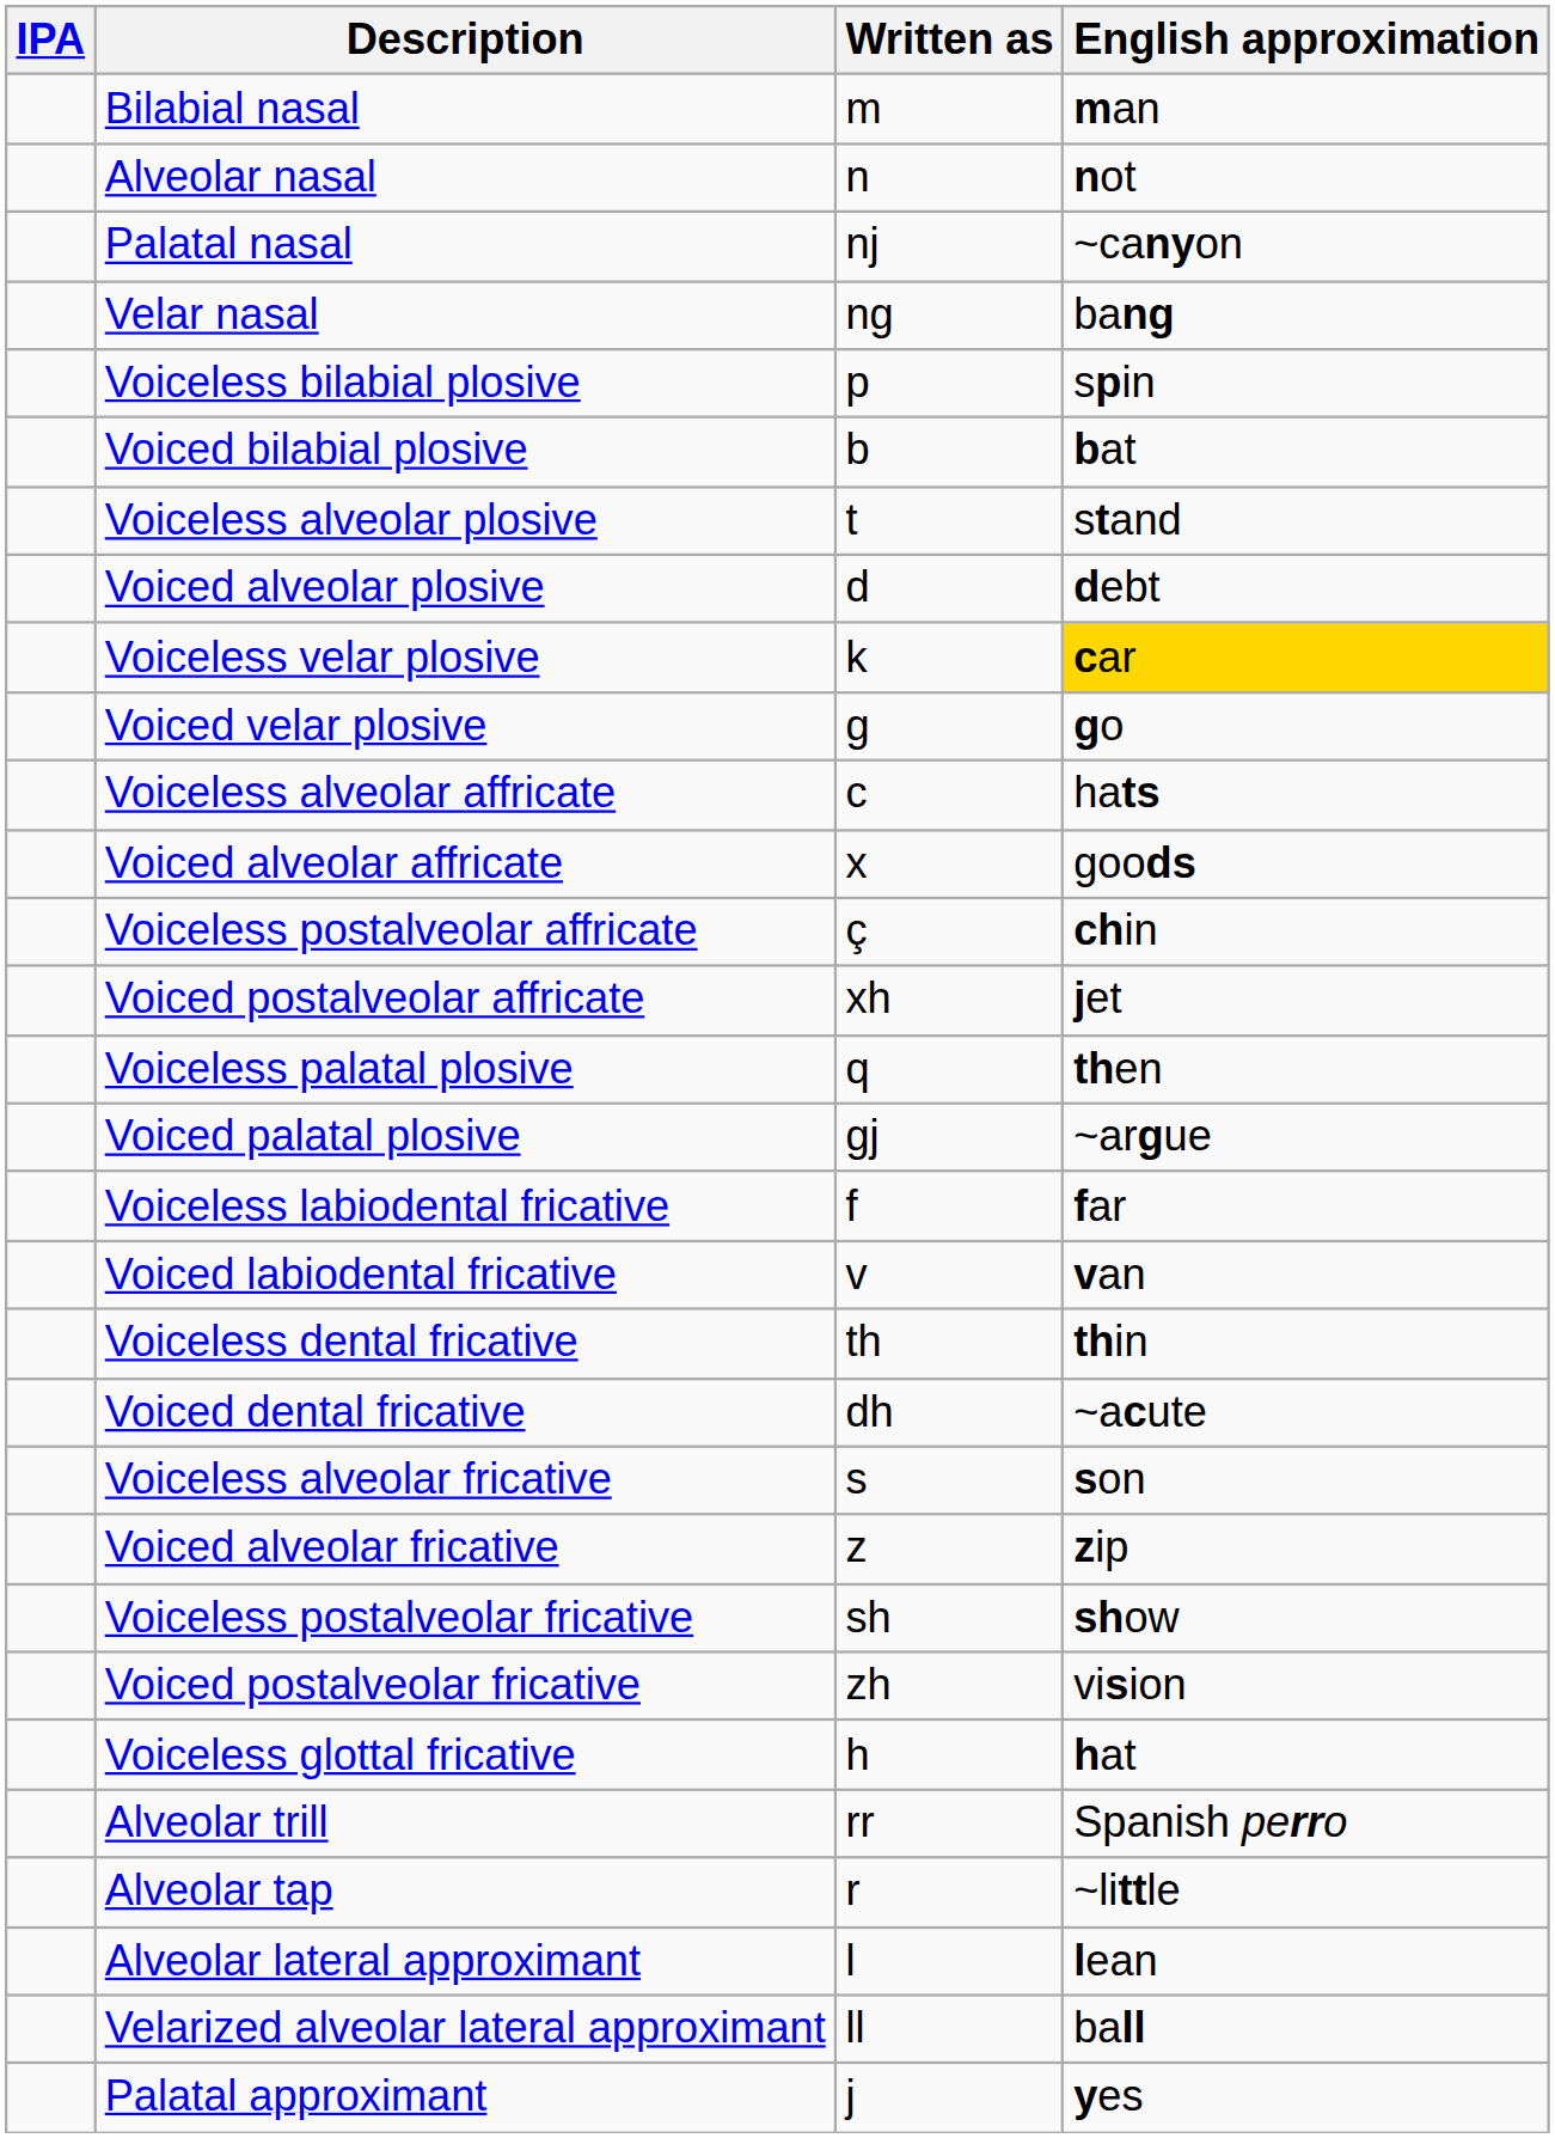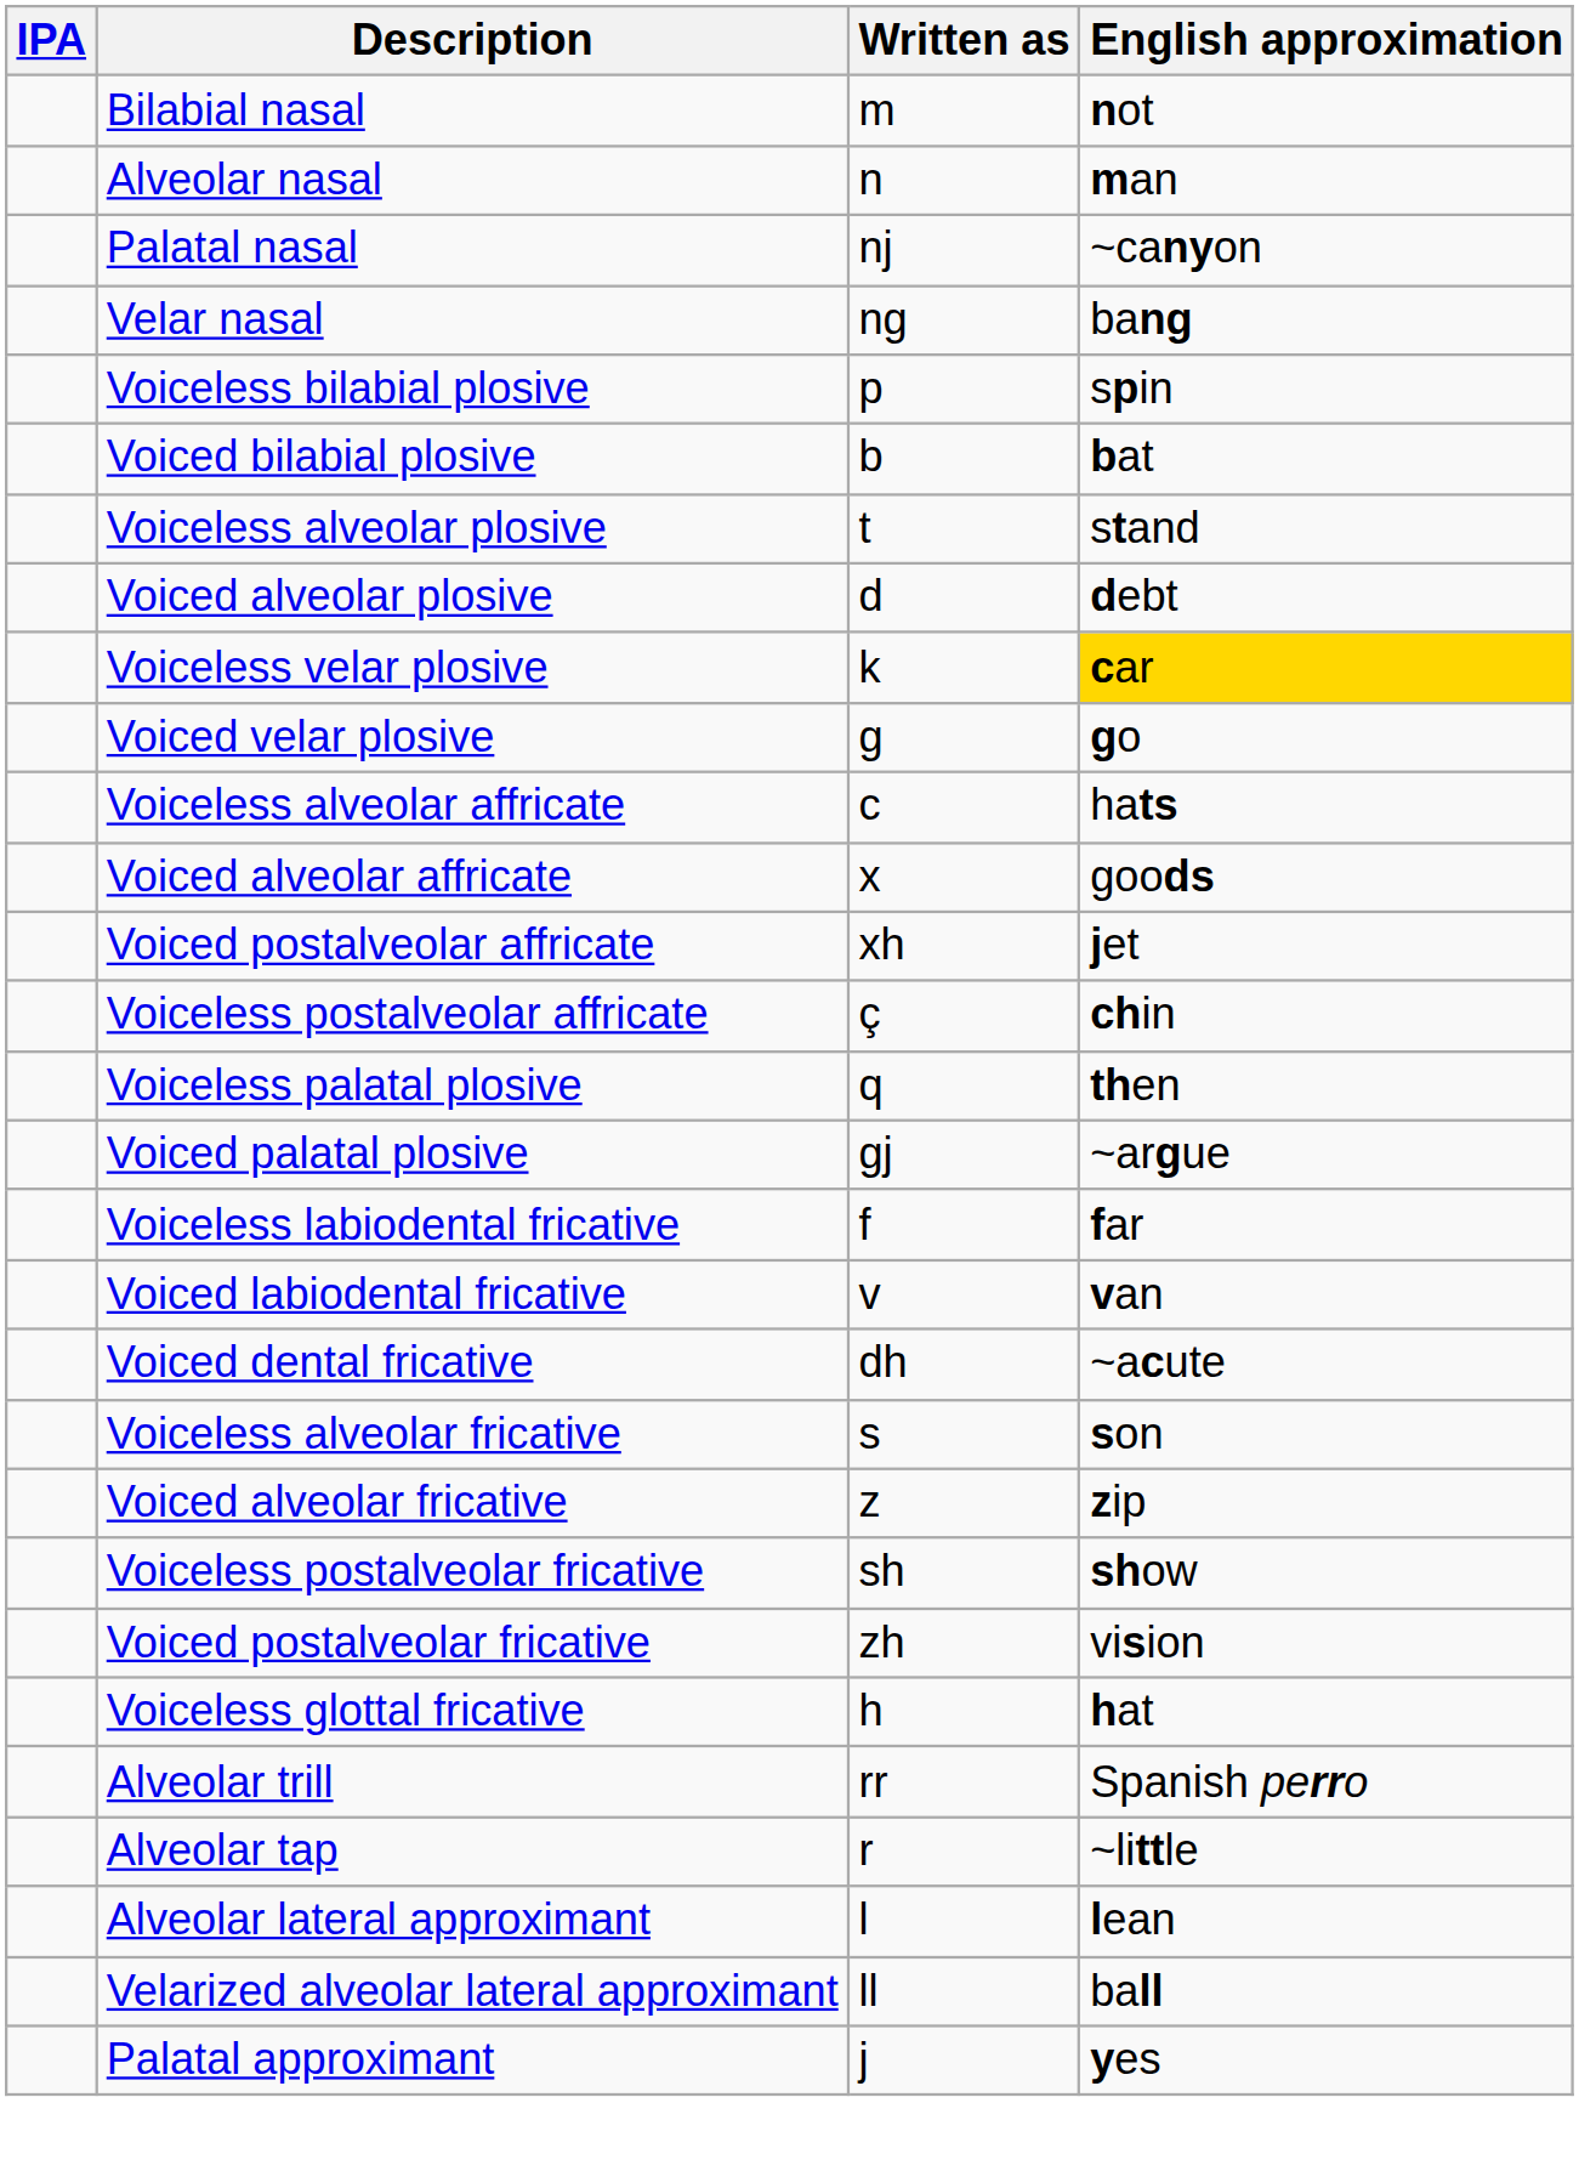 <table class="wikitable">
 <tr>
 <th><a href='#'>IPA</a></th>
 <th>Description</th>
 <th>Written as</th>
 <th>English approximation</th>
 </tr>
 <tr>
 <td style="text-align: center;"></td>
 <td><a href='#'>Bilabial nasal</a></td>
 <td>m</td>
-<td><strong>m</strong>an</td>
+<td><strong>n</strong>ot</td>
 </tr>
 <tr>
 <td style="text-align: center;"></td>
 <td><a href='#'>Alveolar nasal</a></td>
 <td>n</td>
-<td><strong>n</strong>ot</td>
+<td><strong>m</strong>an</td>
 </tr>
 <tr>
 <td style="text-align: center;"></td>
 <td><a href='#'>Palatal nasal</a></td>
 <td>nj</td>
 <td>~ca<strong>ny</strong>on</td>
 </tr>
 <tr>
 <td style="text-align: center;"></td>
 <td><a href='#'>Velar nasal</a></td>
 <td>ng</td>
 <td>ba<strong>ng</strong></td>
 </tr>
 <tr>
 <td style="text-align: center;"></td>
 <td><a href='#'>Voiceless bilabial plosive</a></td>
 <td>p</td>
 <td>s<strong>p</strong>in</td>
 </tr>
 <tr>
 <td style="text-align: center;"></td>
 <td><a href='#'>Voiced bilabial plosive</a></td>
 <td>b</td>
 <td><strong>b</strong>at</td>
 </tr>
 <tr>
 <td style="text-align: center;"></td>
 <td><a href='#'>Voiceless alveolar plosive</a></td>
 <td>t</td>
 <td>s<strong>t</strong>and</td>
 </tr>
 <tr>
 <td style="text-align: center;"></td>
 <td><a href='#'>Voiced alveolar plosive</a></td>
 <td>d</td>
 <td><strong>d</strong>ebt</td>
 </tr>
 <tr>
 <td style="text-align: center;"></td>
 <td><a href='#'>Voiceless velar plosive</a></td>
 <td>k</td>
 <td style="background: gold;"><strong>c</strong>ar</td>
 </tr>
 <tr>
 <td style="text-align: center;"></td>
 <td><a href='#'>Voiced velar plosive</a></td>
 <td>g</td>
 <td><strong>g</strong>o</td>
 </tr>
 <tr>
 <td style="text-align: center;"></td>
 <td><a href='#'>Voiceless alveolar affricate</a></td>
 <td>c</td>
 <td>ha<strong>ts</strong></td>
 </tr>
 <tr>
 <td style="text-align: center;"></td>
 <td><a href='#'>Voiced alveolar affricate</a></td>
 <td>x</td>
 <td>goo<strong>ds</strong></td>
 </tr>
 <tr>
 <td style="text-align: center;"></td>
+<td><a href='#'>Voiced postalveolar affricate</a></td>
+<td>xh</td>
+<td><strong>j</strong>et</td>
+</tr>
+<tr>
+<td style="text-align: center;"></td>
 <td><a href='#'>Voiceless postalveolar affricate</a></td>
 <td>ç</td>
 <td><strong>ch</strong>in</td>
-</tr>
-<tr>
-<td style="text-align: center;"></td>
-<td><a href='#'>Voiced postalveolar affricate</a></td>
-<td>xh</td>
-<td><strong>j</strong>et</td>
 </tr>
 <tr>
 <td style="text-align: center;"></td>
 <td><a href='#'>Voiceless palatal plosive</a></td>
 <td>q</td>
 <td><strong>th</strong>en</td>
 </tr>
 <tr>
 <td style="text-align: center;"></td>
 <td><a href='#'>Voiced palatal plosive</a></td>
 <td>gj</td>
 <td>~ar<strong>g</strong>ue</td>
 </tr>
 <tr>
 <td style="text-align: center;"></td>
 <td><a href='#'>Voiceless labiodental fricative</a></td>
 <td>f</td>
 <td><strong>f</strong>ar</td>
 </tr>
 <tr>
 <td style="text-align: center;"></td>
 <td><a href='#'>Voiced labiodental fricative</a></td>
 <td>v</td>
 <td><strong>v</strong>an</td>
-</tr>
-<tr>
-<td style="text-align: center;"></td>
-<td><a href='#'>Voiceless dental fricative</a></td>
-<td>th</td>
-<td><strong>th</strong>in</td>
 </tr>
 <tr>
 <td style="text-align: center;"></td>
 <td><a href='#'>Voiced dental fricative</a></td>
 <td>dh</td>
 <td>~a<strong>c</strong>ute</td>
 </tr>
 <tr>
 <td style="text-align: center;"></td>
 <td><a href='#'>Voiceless alveolar fricative</a></td>
 <td>s</td>
 <td><strong>s</strong>on</td>
 </tr>
 <tr>
 <td style="text-align: center;"></td>
 <td><a href='#'>Voiced alveolar fricative</a></td>
 <td>z</td>
 <td><strong>z</strong>ip</td>
 </tr>
 <tr>
 <td style="text-align: center;"></td>
 <td><a href='#'>Voiceless postalveolar fricative</a></td>
 <td>sh</td>
 <td><strong>sh</strong>ow</td>
 </tr>
 <tr>
 <td style="text-align: center;"></td>
 <td><a href='#'>Voiced postalveolar fricative</a></td>
 <td>zh</td>
 <td>vi<strong>s</strong>ion</td>
 </tr>
 <tr>
 <td style="text-align: center;"></td>
 <td><a href='#'>Voiceless glottal fricative</a></td>
 <td>h</td>
 <td><strong>h</strong>at</td>
 </tr>
 <tr>
 <td style="text-align: center;"></td>
 <td><a href='#'>Alveolar trill</a></td>
 <td>rr</td>
 <td>Spanish <em>pe<strong>rr</strong>o</em></td>
 </tr>
 <tr>
 <td style="text-align: center;"></td>
 <td><a href='#'>Alveolar tap</a></td>
 <td>r</td>
 <td>~li<strong>tt</strong>le</td>
 </tr>
 <tr>
 <td style="text-align: center;"></td>
 <td><a href='#'>Alveolar lateral approximant</a></td>
 <td>l</td>
 <td><strong>l</strong>ean</td>
 </tr>
 <tr>
 <td style="text-align: center;"></td>
 <td><a href='#'>Velarized alveolar lateral approximant</a></td>
 <td>ll</td>
 <td>ba<strong>ll</strong></td>
 </tr>
 <tr>
 <td style="text-align: center;"></td>
 <td><a href='#'>Palatal approximant</a></td>
 <td>j</td>
 <td><strong>y</strong>es</td>
 </tr>
 </table>
